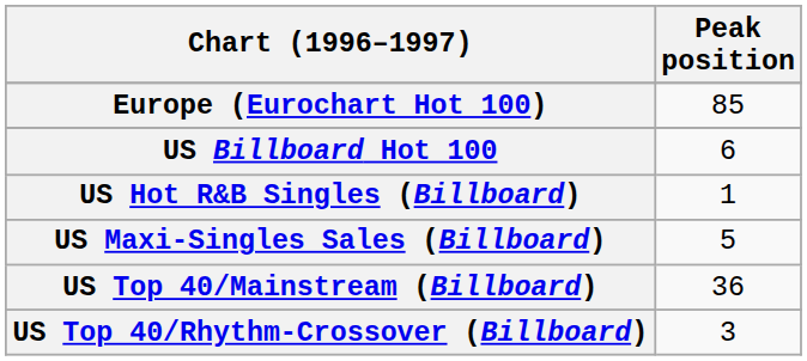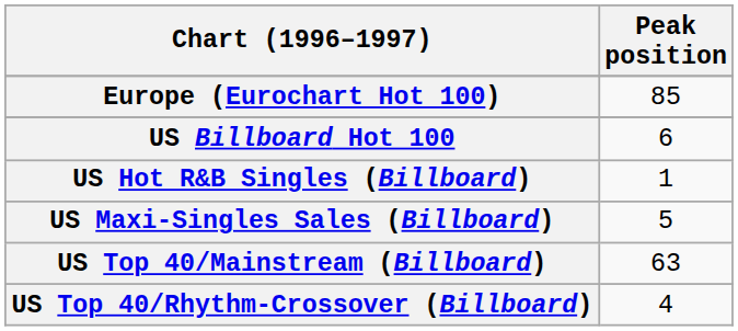 <table class="wikitable sortable plainrowheaders" style="text-align:center">
 <tr>
 <th>Chart (1996–1997)</th>
 <th>Peak<br>position</th>
 </tr>
 <tr>
 </tr>
 <tr>
 <th scope="row">Europe (<a href='#'>Eurochart Hot 100</a>)</th>
 <td>85</td>
 </tr>
 <tr>
 </tr>
 <tr>
 </tr>
 <tr>
 </tr>
 <tr>
 </tr>
 <tr>
 </tr>
 <tr>
 </tr>
 <tr>
 </tr>
 <tr>
 <th scope="row">US <a href='#'><em>Billboard</em> Hot 100</a></th>
 <td>6</td>
 </tr>
 <tr>
 <th scope="row">US <a href='#'>Hot R&B Singles</a> (<em><a href='#'>Billboard</a></em>)</th>
 <td>1</td>
 </tr>
 <tr>
 <th scope="row">US <a href='#'>Maxi-Singles Sales</a> (<em><a href='#'>Billboard</a></em>)</th>
 <td>5</td>
 </tr>
 <tr>
 <th scope="row">US <a href='#'>Top 40/Mainstream</a> (<em><a href='#'>Billboard</a></em>)</th>
-<td>36</td>
+<td>63</td>
 </tr>
 <tr>
 <th scope="row">US <a href='#'>Top 40/Rhythm-Crossover</a> (<em><a href='#'>Billboard</a></em>)</th>
-<td>3</td>
+<td>4</td>
 </tr>
 </table>
